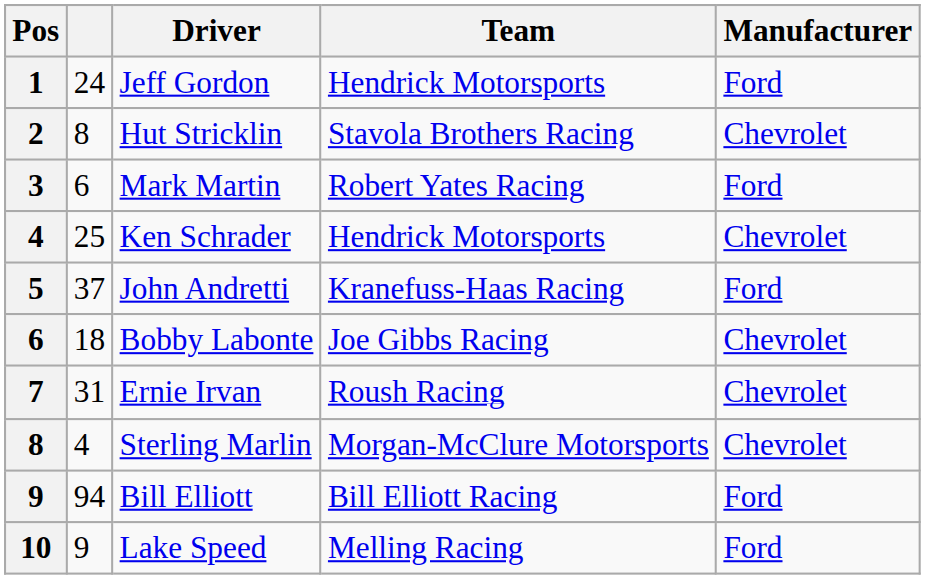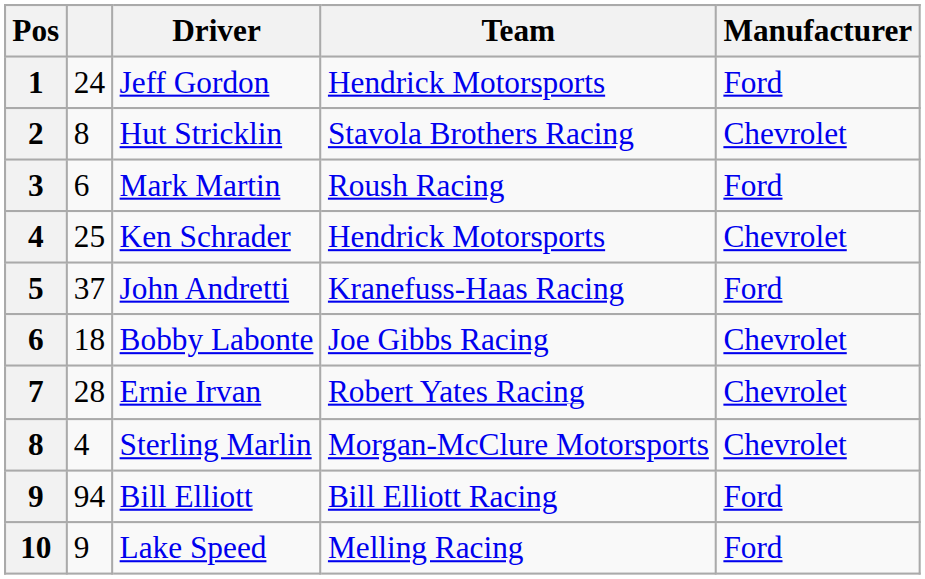 <table class="wikitable" style="font-size:95%">
 <tr>
 <th>Pos</th>
 <th></th>
 <th>Driver</th>
 <th>Team</th>
 <th>Manufacturer</th>
 </tr>
 <tr>
 <th>1</th>
 <td>24</td>
 <td><a href='#'>Jeff Gordon</a></td>
 <td><a href='#'>Hendrick Motorsports</a></td>
 <td><a href='#'>Ford</a></td>
 </tr>
 <tr>
 <th>2</th>
 <td>8</td>
 <td><a href='#'>Hut Stricklin</a></td>
 <td><a href='#'>Stavola Brothers Racing</a></td>
 <td><a href='#'>Chevrolet</a></td>
 </tr>
 <tr>
 <th>3</th>
 <td>6</td>
 <td><a href='#'>Mark Martin</a></td>
-<td><a href='#'>Robert Yates Racing</a></td>
+<td><a href='#'>Roush Racing</a></td>
 <td><a href='#'>Ford</a></td>
 </tr>
 <tr>
 <th>4</th>
 <td>25</td>
 <td><a href='#'>Ken Schrader</a></td>
 <td><a href='#'>Hendrick Motorsports</a></td>
 <td><a href='#'>Chevrolet</a></td>
 </tr>
 <tr>
 <th>5</th>
 <td>37</td>
 <td><a href='#'>John Andretti</a></td>
 <td><a href='#'>Kranefuss-Haas Racing</a></td>
 <td><a href='#'>Ford</a></td>
 </tr>
 <tr>
 <th>6</th>
 <td>18</td>
 <td><a href='#'>Bobby Labonte</a></td>
 <td><a href='#'>Joe Gibbs Racing</a></td>
 <td><a href='#'>Chevrolet</a></td>
 </tr>
 <tr>
 <th>7</th>
-<td>31</td>
+<td>28</td>
 <td><a href='#'>Ernie Irvan</a></td>
-<td><a href='#'>Roush Racing</a></td>
+<td><a href='#'>Robert Yates Racing</a></td>
 <td><a href='#'>Chevrolet</a></td>
 </tr>
 <tr>
 <th>8</th>
 <td>4</td>
 <td><a href='#'>Sterling Marlin</a></td>
 <td><a href='#'>Morgan-McClure Motorsports</a></td>
 <td><a href='#'>Chevrolet</a></td>
 </tr>
 <tr>
 <th>9</th>
 <td>94</td>
 <td><a href='#'>Bill Elliott</a></td>
 <td><a href='#'>Bill Elliott Racing</a></td>
 <td><a href='#'>Ford</a></td>
 </tr>
 <tr>
 <th>10</th>
 <td>9</td>
 <td><a href='#'>Lake Speed</a></td>
 <td><a href='#'>Melling Racing</a></td>
 <td><a href='#'>Ford</a></td>
 </tr>
 </table>
